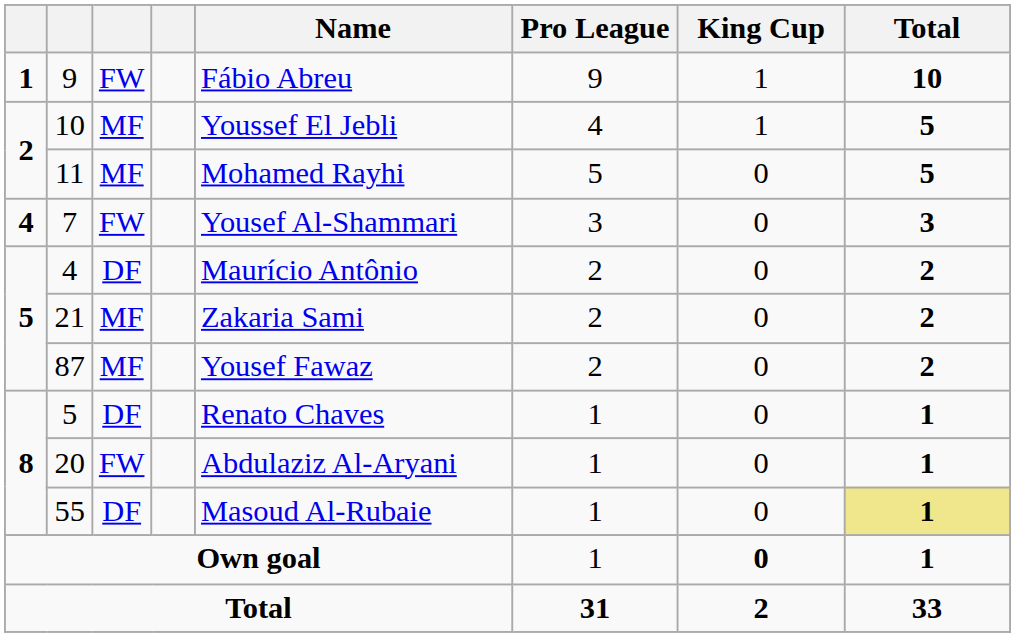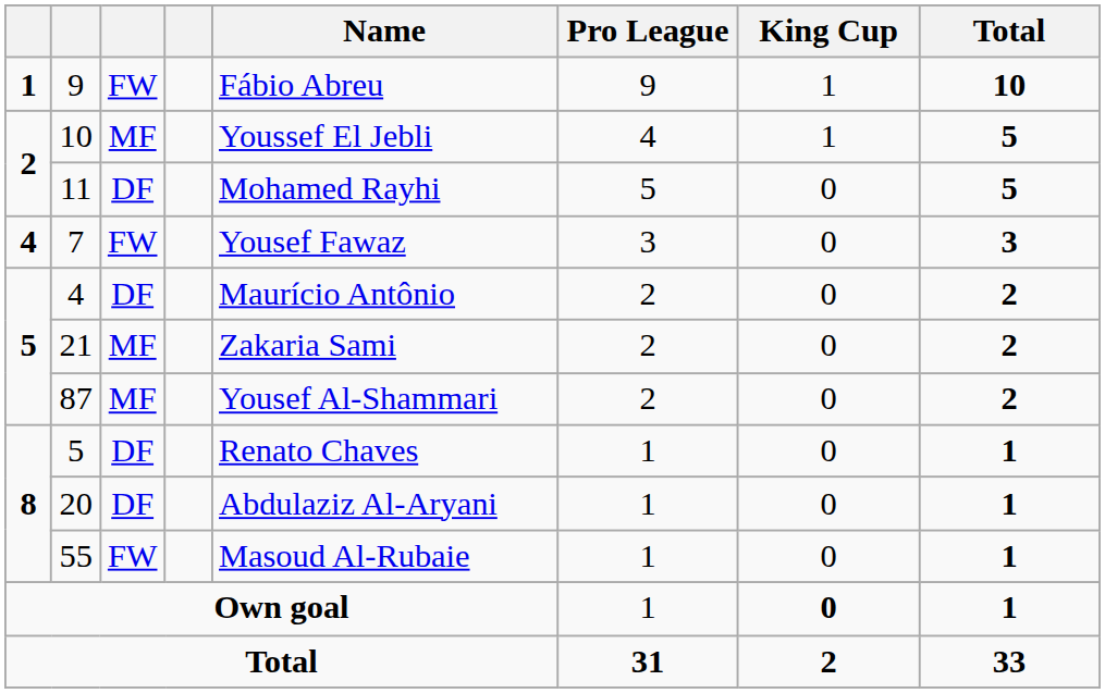 <table class="wikitable" style="text-align:center">
 <tr>
 <th width=15></th>
 <th width=15></th>
 <th width=15></th>
 <th width=15></th>
 <th width=160>Name</th>
 <th width=80>Pro League</th>
 <th width=80>King Cup</th>
 <th width=80>Total</th>
 </tr>
 <tr>
 <td><strong>1</strong></td>
 <td>9</td>
 <td><a href='#'>FW</a></td>
 <td></td>
 <td align=left><a href='#'>Fábio Abreu</a></td>
 <td>9</td>
 <td>1</td>
 <td><strong>10</strong></td>
 </tr>
 <tr>
 <td rowspan=2><strong>2</strong></td>
 <td>10</td>
 <td><a href='#'>MF</a></td>
 <td></td>
 <td align=left><a href='#'>Youssef El Jebli</a></td>
 <td>4</td>
 <td>1</td>
 <td><strong>5</strong></td>
 </tr>
 <tr>
 <td>11</td>
-<td><a href='#'>MF</a></td>
+<td><a href='#'>DF</a></td>
 <td></td>
 <td align=left><a href='#'>Mohamed Rayhi</a></td>
 <td>5</td>
 <td>0</td>
 <td><strong>5</strong></td>
 </tr>
 <tr>
 <td><strong>4</strong></td>
 <td>7</td>
 <td><a href='#'>FW</a></td>
 <td></td>
-<td align=left><a href='#'>Yousef Al-Shammari</a></td>
+<td align=left><a href='#'>Yousef Fawaz</a></td>
 <td>3</td>
 <td>0</td>
 <td><strong>3</strong></td>
 </tr>
 <tr>
 <td rowspan=3><strong>5</strong></td>
 <td>4</td>
 <td><a href='#'>DF</a></td>
 <td></td>
 <td align=left><a href='#'>Maurício Antônio</a></td>
 <td>2</td>
 <td>0</td>
 <td><strong>2</strong></td>
 </tr>
 <tr>
 <td>21</td>
 <td><a href='#'>MF</a></td>
 <td></td>
 <td align=left><a href='#'>Zakaria Sami</a></td>
 <td>2</td>
 <td>0</td>
 <td><strong>2</strong></td>
 </tr>
 <tr>
 <td>87</td>
 <td><a href='#'>MF</a></td>
 <td></td>
-<td align=left><a href='#'>Yousef Fawaz</a></td>
+<td align=left><a href='#'>Yousef Al-Shammari</a></td>
 <td>2</td>
 <td>0</td>
 <td><strong>2</strong></td>
 </tr>
 <tr>
 <td rowspan=3><strong>8</strong></td>
 <td>5</td>
 <td><a href='#'>DF</a></td>
 <td></td>
 <td align=left><a href='#'>Renato Chaves</a></td>
 <td>1</td>
 <td>0</td>
 <td><strong>1</strong></td>
 </tr>
 <tr>
 <td>20</td>
-<td><a href='#'>FW</a></td>
+<td><a href='#'>DF</a></td>
 <td></td>
 <td align=left><a href='#'>Abdulaziz Al-Aryani</a></td>
 <td>1</td>
 <td>0</td>
 <td><strong>1</strong></td>
 </tr>
 <tr>
 <td>55</td>
-<td><a href='#'>DF</a></td>
+<td><a href='#'>FW</a></td>
 <td></td>
 <td align=left><a href='#'>Masoud Al-Rubaie</a></td>
 <td>1</td>
 <td>0</td>
-<td style="background: khaki;"><strong>1</strong></td>
+<td><strong>1</strong></td>
 </tr>
 <tr>
 <td colspan=5><strong>Own goal</strong></td>
 <td>1</td>
 <td><strong>0</strong></td>
 <td><strong>1</strong></td>
 </tr>
 <tr>
 <td colspan=5><strong>Total</strong></td>
 <td><strong>31</strong></td>
 <td><strong>2</strong></td>
 <td><strong>33</strong></td>
 </tr>
 </table>
